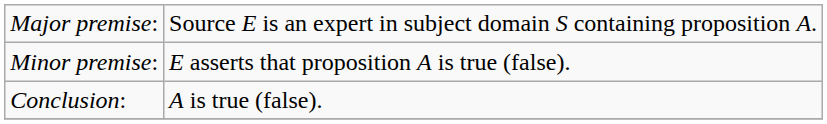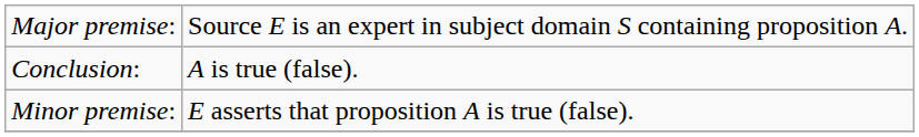 <table class="wikitable">
 <tr>
 <td><em>Major premise</em>:</td>
 <td>Source <em>E</em> is an expert in subject domain <em>S</em> containing proposition <em>A</em>.</td>
 </tr>
 <tr>
+<td><em>Conclusion</em>:</td>
+<td><em>A</em> is true (false).</td>
+</tr>
+<tr>
 <td><em>Minor premise</em>:</td>
 <td><em>E</em> asserts that proposition <em>A</em> is true (false).</td>
 </tr>
 <tr>
-<td><em>Conclusion</em>:</td>
-<td><em>A</em> is true (false).</td>
-</tr>
-<tr>
 </tr>
 </table>
